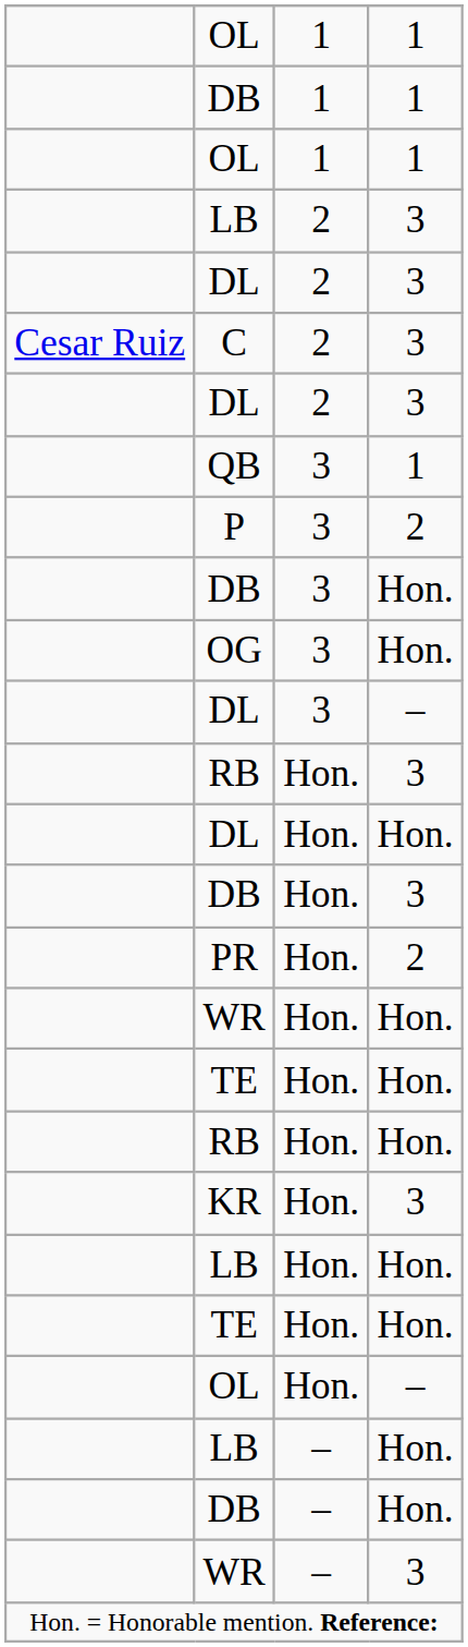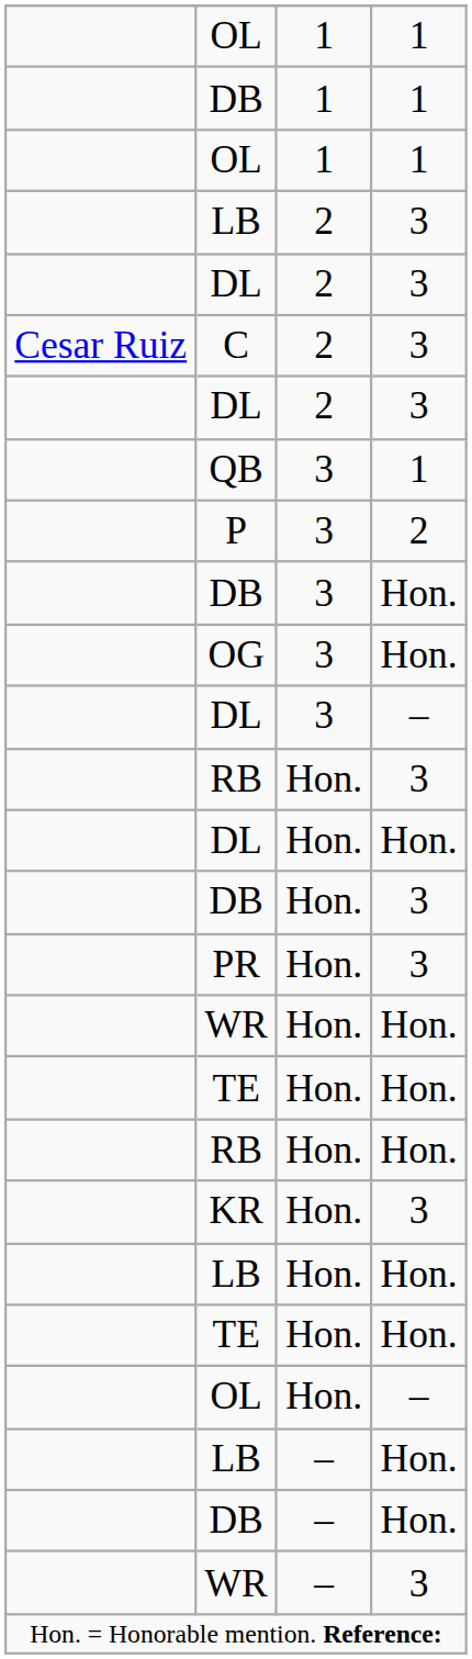 <table class="wikitable sortable sortable" style="text-align: center">
 <tr align=center>
 </tr>
 <tr>
 <td></td>
 <td>OL</td>
 <td>1</td>
 <td>1</td>
 </tr>
 <tr>
 <td></td>
 <td>DB</td>
 <td>1</td>
 <td>1</td>
 </tr>
 <tr>
 <td></td>
 <td>OL</td>
 <td>1</td>
 <td>1</td>
 </tr>
 <tr>
 <td></td>
 <td>LB</td>
 <td>2</td>
 <td>3</td>
 </tr>
 <tr>
 <td></td>
 <td>DL</td>
 <td>2</td>
 <td>3</td>
 </tr>
 <tr>
 <td><a href='#'>Cesar Ruiz</a></td>
 <td>C</td>
 <td>2</td>
 <td>3</td>
 </tr>
 <tr>
 <td></td>
 <td>DL</td>
 <td>2</td>
 <td>3</td>
 </tr>
 <tr>
 <td></td>
 <td>QB</td>
 <td>3</td>
 <td>1</td>
 </tr>
 <tr>
 <td></td>
 <td>P</td>
 <td>3</td>
 <td>2</td>
 </tr>
 <tr>
 <td></td>
 <td>DB</td>
 <td>3</td>
 <td data-sort-value="4">Hon.</td>
 </tr>
 <tr>
 <td></td>
 <td>OG</td>
 <td>3</td>
 <td data-sort-value="4">Hon.</td>
 </tr>
 <tr>
 <td></td>
 <td>DL</td>
 <td>3</td>
 <td data-sort-value="5">–</td>
 </tr>
 <tr>
 <td></td>
 <td>RB</td>
 <td data-sort-value="4">Hon.</td>
 <td>3</td>
 </tr>
 <tr>
 <td></td>
 <td>DL</td>
 <td data-sort-value="4">Hon.</td>
 <td data-sort-value="4">Hon.</td>
 </tr>
 <tr>
 <td></td>
 <td>DB</td>
 <td data-sort-value="4">Hon.</td>
 <td>3</td>
 </tr>
 <tr>
 <td></td>
 <td>PR</td>
 <td data-sort-value="4">Hon.</td>
-<td>2</td>
+<td>3</td>
 </tr>
 <tr>
 <td></td>
 <td>WR</td>
 <td data-sort-value="4">Hon.</td>
 <td data-sort-value="4">Hon.</td>
 </tr>
 <tr>
 <td></td>
 <td>TE</td>
 <td data-sort-value="4">Hon.</td>
 <td data-sort-value="4">Hon.</td>
 </tr>
 <tr>
 <td></td>
 <td>RB</td>
 <td data-sort-value="4">Hon.</td>
 <td data-sort-value="4">Hon.</td>
 </tr>
 <tr>
 <td></td>
 <td>KR</td>
 <td data-sort-value="4">Hon.</td>
 <td>3</td>
 </tr>
 <tr>
 <td></td>
 <td>LB</td>
 <td data-sort-value="4">Hon.</td>
 <td data-sort-value="4">Hon.</td>
 </tr>
 <tr>
 <td></td>
 <td>TE</td>
 <td data-sort-value="4">Hon.</td>
 <td data-sort-value="4">Hon.</td>
 </tr>
 <tr>
 <td></td>
 <td>OL</td>
 <td data-sort-value="4">Hon.</td>
 <td data-sort-value="5">–</td>
 </tr>
 <tr>
 <td></td>
 <td>LB</td>
 <td data-sort-value="5">–</td>
 <td data-sort-value="4">Hon.</td>
 </tr>
 <tr>
 <td></td>
 <td>DB</td>
 <td data-sort-value="5">–</td>
 <td data-sort-value="4">Hon.</td>
 </tr>
 <tr>
 <td></td>
 <td>WR</td>
 <td data-sort-value="5">–</td>
 <td>3</td>
 </tr>
 <tr class="sortbottom">
 <td colspan="4"  style="font-size:8pt; text-align:center;">Hon. = Honorable mention. <strong>Reference:</strong></td>
 </tr>
 </table>
